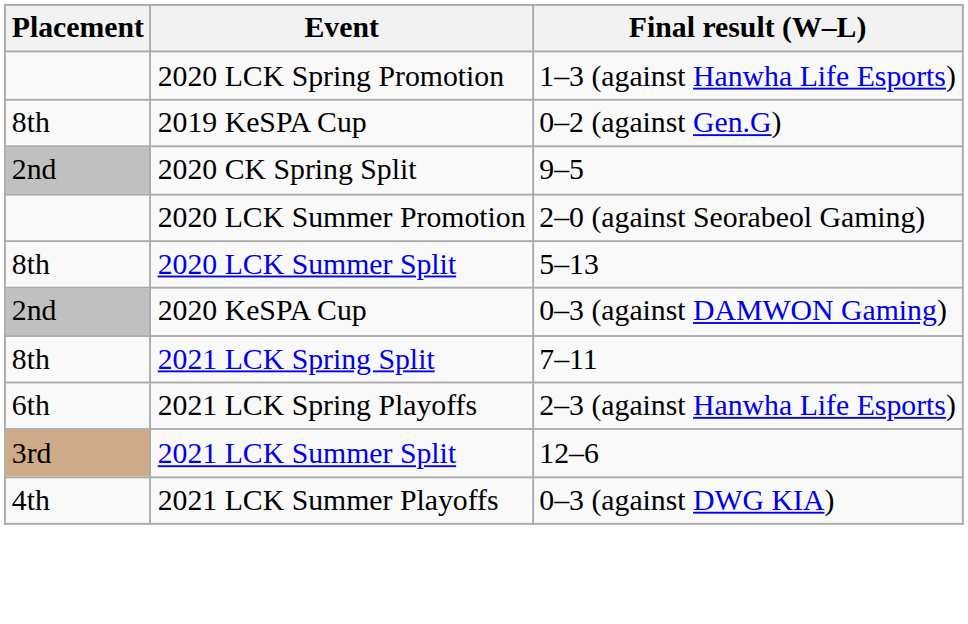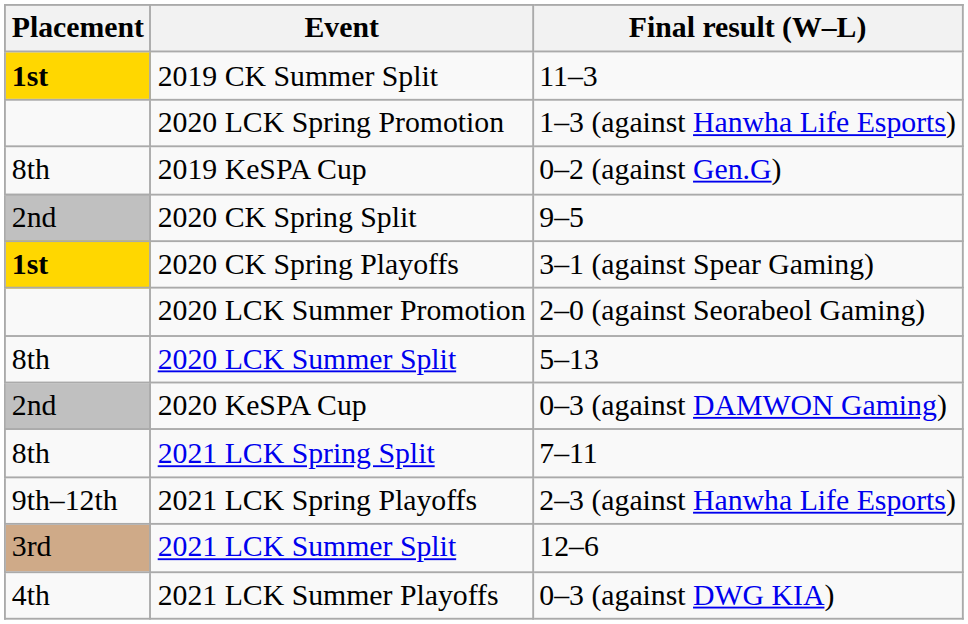 <table class="wikitable sortable mw-collapsible mw-collapsed">
 <tr>
 <th>Placement</th>
 <th>Event</th>
 <th>Final result (W–L)</th>
+</tr>
+<tr>
+<td style="background-color:Gold;"> <strong>1st</strong></td>
+<td> 2019 CK Summer Split</td>
+<td> 11–3</td>
 </tr>
 <tr>
 <td></td>
 <td> 2020 LCK Spring Promotion</td>
 <td> 1–3 (against <a href='#'>Hanwha Life Esports</a>)</td>
 </tr>
 <tr>
 <td> 8th</td>
 <td> 2019 KeSPA Cup</td>
 <td> 0–2 (against <a href='#'>Gen.G</a>)</td>
 </tr>
 <tr>
 <td style="background-color:Silver;"> 2nd</td>
 <td> 2020 CK Spring Split</td>
 <td> 9–5</td>
+</tr>
+<tr>
+<td style="background-color:Gold;"> <strong>1st</strong></td>
+<td> 2020 CK Spring Playoffs</td>
+<td> 3–1 (against Spear Gaming)</td>
 </tr>
 <tr>
 <td></td>
 <td> 2020 LCK Summer Promotion</td>
 <td> 2–0 (against Seorabeol Gaming)</td>
 </tr>
 <tr>
 <td> 8th</td>
 <td> <a href='#'>2020 LCK Summer Split</a></td>
 <td> 5–13</td>
 </tr>
 <tr>
 <td style="background-color:Silver;"> 2nd</td>
 <td> 2020 KeSPA Cup</td>
 <td> 0–3 (against <a href='#'>DAMWON Gaming</a>)</td>
 </tr>
 <tr>
 <td> 8th</td>
 <td> <a href='#'>2021 LCK Spring Split</a></td>
 <td> 7–11</td>
 </tr>
 <tr>
-<td> 6th</td>
+<td> 9th–12th</td>
 <td> 2021 LCK Spring Playoffs</td>
 <td> 2–3 (against <a href='#'>Hanwha Life Esports</a>)</td>
 </tr>
 <tr>
 <td style="background-color:#CFAA88;"> 3rd</td>
 <td> <a href='#'>2021 LCK Summer Split</a></td>
 <td> 12–6</td>
 </tr>
 <tr>
 <td> 4th</td>
 <td> 2021 LCK Summer Playoffs</td>
 <td> 0–3 (against <a href='#'>DWG KIA</a>)</td>
 </tr>
 </table>
